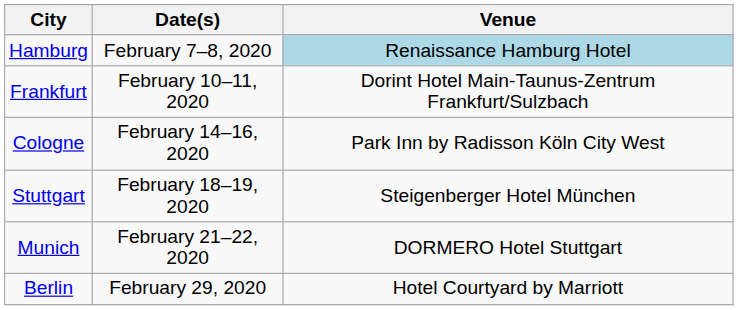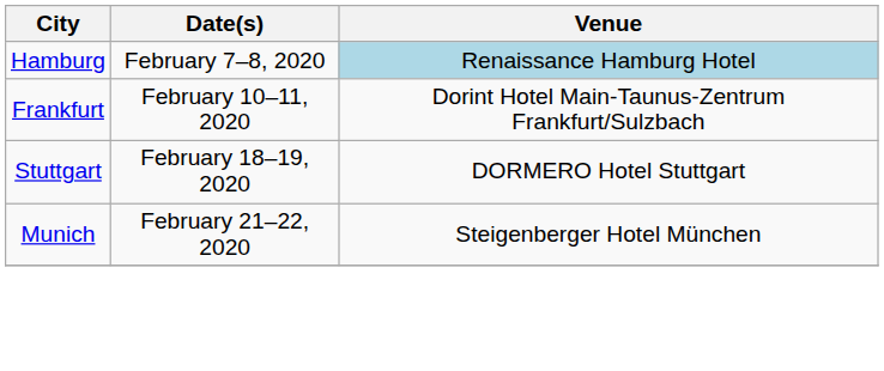 <table class="wikitable sortable plainrowheaders" style="text-align:center">
 <tr>
 <th>City</th>
 <th scope="col">Date(s)</th>
 <th scope="col">Venue</th>
 </tr>
 <tr>
 <td><a href='#'>Hamburg</a></td>
 <td>February 7–8, 2020</td>
 <td style="background: lightblue;">Renaissance Hamburg Hotel</td>
 </tr>
 <tr>
 <td><a href='#'>Frankfurt</a></td>
 <td>February 10–11, 2020</td>
 <td>Dorint Hotel Main-Taunus-Zentrum Frankfurt/Sulzbach</td>
 </tr>
 <tr>
-<td><a href='#'>Cologne</a></td>
-<td>February 14–16, 2020</td>
-<td>Park Inn by Radisson Köln City West</td>
-</tr>
-<tr>
 <td><a href='#'>Stuttgart</a></td>
 <td>February 18–19, 2020</td>
-<td>Steigenberger Hotel München</td>
+<td>DORMERO Hotel Stuttgart</td>
 </tr>
 <tr>
 <td><a href='#'>Munich</a></td>
 <td>February 21–22, 2020</td>
-<td>DORMERO Hotel Stuttgart</td>
-</tr>
-<tr>
-<td><a href='#'>Berlin</a></td>
-<td>February 29, 2020</td>
-<td>Hotel Courtyard by Marriott</td>
+<td>Steigenberger Hotel München</td>
 </tr>
 <tr>
 </tr>
 </table>
